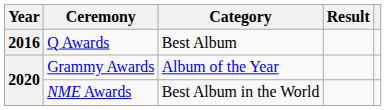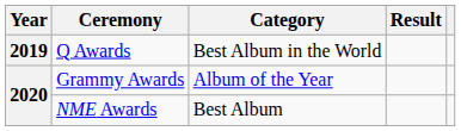 <table class="wikitable sortable plainrowheaders" style="border:none; margin:0;">
 <tr>
 <th scope="col">Year</th>
 <th scope="col">Ceremony</th>
 <th scope="col">Category</th>
 <th scope="col">Result</th>
 <th scope="col" class="unsortable"></th>
 </tr>
 <tr>
-<th scope="row">2016</th>
+<th scope="row">2019</th>
 <td><a href='#'>Q Awards</a></td>
-<td>Best Album</td>
+<td>Best Album in the World</td>
 <td></td>
 <td></td>
 </tr>
 <tr>
 <th scope="row" rowspan="2">2020</th>
 <td><a href='#'>Grammy Awards</a></td>
 <td><a href='#'>Album of the Year</a></td>
 <td></td>
 <td></td>
 </tr>
 <tr>
 <td><a href='#'><em>NME</em> Awards</a></td>
-<td>Best Album in the World</td>
+<td>Best Album</td>
 <td></td>
 <td></td>
 </tr>
 </table>
